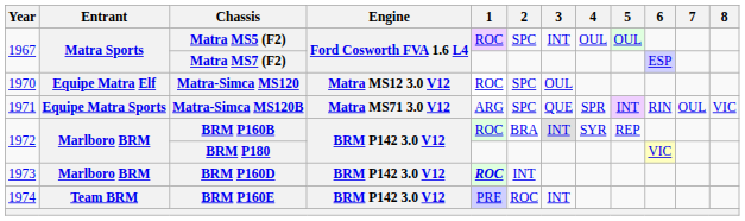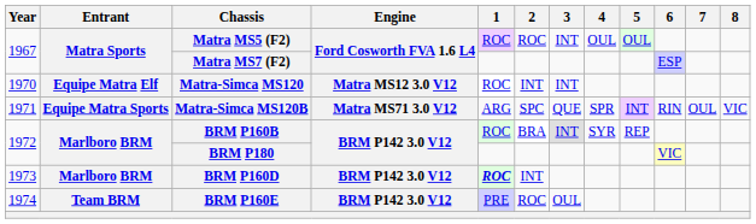 <table class="wikitable" style="text-align:center; font-size:90%">
 <tr>
 <th>Year</th>
 <th>Entrant</th>
 <th>Chassis</th>
 <th>Engine</th>
 <th>1</th>
 <th>2</th>
 <th>3</th>
 <th>4</th>
 <th>5</th>
 <th>6</th>
 <th>7</th>
 <th>8</th>
 </tr>
 <tr>
 <td rowspan=2><a href='#'>1967</a></td>
 <th rowspan=2><a href='#'>Matra Sports</a></th>
 <th><a href='#'>Matra</a> <a href='#'>MS5</a> (F2)</th>
 <th rowspan=2><a href='#'>Ford Cosworth FVA</a> 1.6 <a href='#'>L4</a></th>
 <td style="background:#EFCFFF;"><a href='#'>ROC</a><br></td>
-<td><a href='#'>SPC</a></td>
+<td><a href='#'>ROC</a></td>
 <td><a href='#'>INT</a></td>
 <td><a href='#'>OUL</a></td>
 <td style="background:#DFFFDF;"><a href='#'>OUL</a><br></td>
 <td></td>
 <td></td>
 <td></td>
 </tr>
 <tr>
 <th><a href='#'>Matra</a> <a href='#'>MS7</a> (F2)</th>
 <td></td>
 <td></td>
 <td></td>
 <td></td>
 <td></td>
 <td style="background:#CFCFFF;"><a href='#'>ESP</a><br></td>
 <td></td>
 <td></td>
 </tr>
 <tr>
 <td><a href='#'>1970</a></td>
 <th><a href='#'>Equipe Matra</a> <a href='#'>Elf</a></th>
 <th><a href='#'>Matra-Simca</a> <a href='#'>MS120</a></th>
 <th><a href='#'>Matra</a> MS12 3.0 <a href='#'>V12</a></th>
 <td style="background:#FFFFFF;"><a href='#'>ROC</a><br></td>
-<td><a href='#'>SPC</a></td>
-<td><a href='#'>OUL</a></td>
+<td><a href='#'>INT</a></td>
+<td><a href='#'>INT</a></td>
 <td></td>
 <td></td>
 <td></td>
 <td></td>
 <td></td>
 </tr>
 <tr>
 <td><a href='#'>1971</a></td>
 <th><a href='#'>Equipe Matra Sports</a></th>
 <th><a href='#'>Matra-Simca</a> <a href='#'>MS120B</a></th>
 <th><a href='#'>Matra</a> MS71 3.0 <a href='#'>V12</a></th>
 <td><a href='#'>ARG</a></td>
 <td><a href='#'>SPC</a></td>
 <td><a href='#'>QUE</a></td>
 <td><a href='#'>SPR</a></td>
 <td style="background:#EFCFFF;"><a href='#'>INT</a><br></td>
 <td><a href='#'>RIN</a></td>
 <td><a href='#'>OUL</a></td>
 <td><a href='#'>VIC</a></td>
 </tr>
 <tr>
 <td rowspan=2><a href='#'>1972</a></td>
 <th rowspan=2><a href='#'>Marlboro</a> <a href='#'>BRM</a></th>
 <th><a href='#'>BRM</a> <a href='#'>P160B</a></th>
 <th rowspan=2><a href='#'>BRM</a> P142 3.0 <a href='#'>V12</a></th>
 <td style="background:#DFFFDF;"><a href='#'>ROC</a><br></td>
 <td style="background:#FFFFFF;"><a href='#'>BRA</a><br></td>
 <td style="background:#DFDFDF;"><a href='#'>INT</a><br></td>
 <td><a href='#'>SYR</a></td>
 <td><a href='#'>REP</a></td>
 <td></td>
 <td></td>
 <td></td>
 </tr>
 <tr>
 <th><a href='#'>BRM</a> <a href='#'>P180</a></th>
 <td></td>
 <td></td>
 <td></td>
 <td></td>
 <td></td>
 <td style="background:#FFFFBF;"><a href='#'>VIC</a><br></td>
 <td></td>
 <td></td>
 </tr>
 <tr>
 <td><a href='#'>1973</a></td>
 <th><a href='#'>Marlboro</a> <a href='#'>BRM</a></th>
 <th><a href='#'>BRM</a> <a href='#'>P160D</a></th>
 <th><a href='#'>BRM</a> P142 3.0 <a href='#'>V12</a></th>
 <td style="background:#DFFFDF;"><strong><em><a href='#'>ROC</a></em></strong><br></td>
 <td><a href='#'>INT</a></td>
 <td></td>
 <td></td>
 <td></td>
 <td></td>
 <td></td>
 <td></td>
 </tr>
 <tr>
 <td><a href='#'>1974</a></td>
 <th><a href='#'>Team BRM</a></th>
 <th><a href='#'>BRM</a> <a href='#'>P160E</a></th>
 <th><a href='#'>BRM</a> P142 3.0 <a href='#'>V12</a></th>
 <td style="background:#CFCFFF;"><a href='#'>PRE</a><br></td>
 <td><a href='#'>ROC</a></td>
-<td><a href='#'>INT</a></td>
+<td><a href='#'>OUL</a></td>
 <td></td>
 <td></td>
 <td></td>
 <td></td>
 <td></td>
 </tr>
 <tr>
 <th colspan="12"></th>
 </tr>
 </table>
